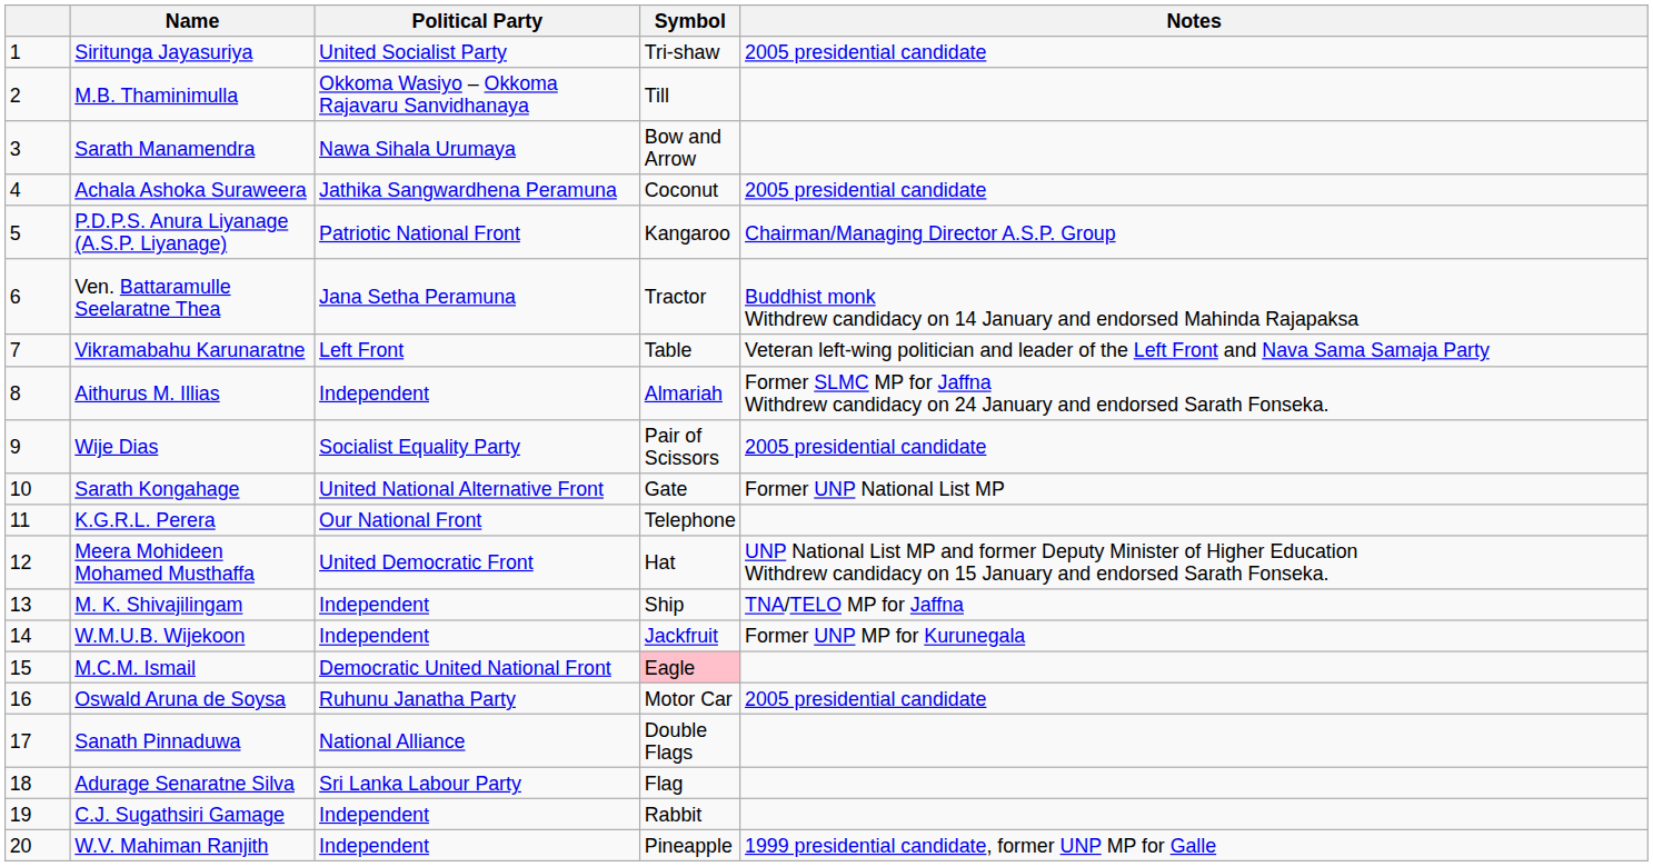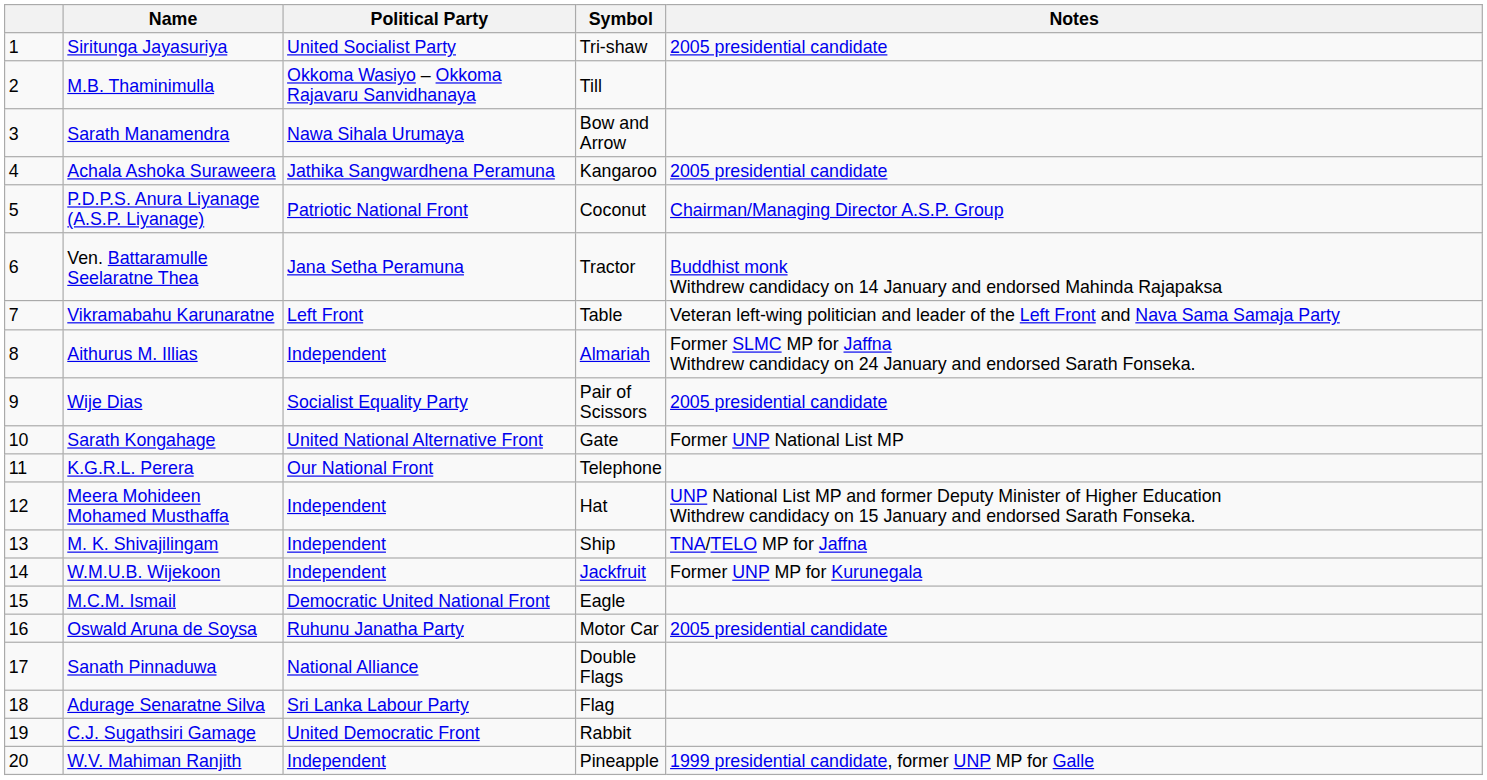 <table class="wikitable" style="font-size:95%;width:100%;">
 <tr>
 <th style="width:4%;"></th>
 <th style="width:15%;">Name</th>
 <th style="width:20%;">Political Party</th>
 <th style="width:5%;">Symbol</th>
 <th style="width:56%;">Notes</th>
 </tr>
 <tr>
 <td>1</td>
 <td><a href='#'>Siritunga Jayasuriya</a></td>
 <td><a href='#'>United Socialist Party</a></td>
 <td>Tri-shaw</td>
 <td><a href='#'>2005 presidential candidate</a></td>
 </tr>
 <tr>
 <td>2</td>
 <td><a href='#'>M.B. Thaminimulla</a></td>
 <td><a href='#'>Okkoma Wasiyo</a> – <a href='#'>Okkoma Rajavaru Sanvidhanaya</a></td>
 <td>Till</td>
 <td></td>
 </tr>
 <tr>
 <td>3</td>
 <td><a href='#'>Sarath Manamendra</a></td>
 <td><a href='#'>Nawa Sihala Urumaya</a></td>
 <td>Bow and Arrow</td>
 <td></td>
 </tr>
 <tr>
 <td>4</td>
 <td><a href='#'>Achala Ashoka Suraweera</a></td>
 <td><a href='#'>Jathika Sangwardhena Peramuna</a></td>
-<td>Coconut</td>
+<td>Kangaroo</td>
 <td><a href='#'>2005 presidential candidate</a></td>
 </tr>
 <tr>
 <td>5</td>
 <td><a href='#'>P.D.P.S. Anura Liyanage (A.S.P. Liyanage)</a></td>
 <td><a href='#'>Patriotic National Front</a></td>
-<td>Kangaroo</td>
+<td>Coconut</td>
 <td><a href='#'>Chairman/Managing Director A.S.P. Group</a></td>
 </tr>
 <tr>
 <td>6</td>
 <td>Ven. <a href='#'>Battaramulle Seelaratne Thea</a></td>
 <td><a href='#'>Jana Setha Peramuna</a></td>
 <td>Tractor</td>
 <td><br><a href='#'>Buddhist monk</a><br>Withdrew candidacy on 14 January and endorsed Mahinda Rajapaksa</td>
 </tr>
 <tr>
 <td>7</td>
 <td><a href='#'>Vikramabahu Karunaratne</a></td>
 <td><a href='#'>Left Front</a></td>
 <td>Table</td>
 <td>Veteran left-wing politician and leader of the <a href='#'>Left Front</a> and <a href='#'>Nava Sama Samaja Party</a></td>
 </tr>
 <tr>
 <td>8</td>
 <td><a href='#'>Aithurus M. Illias</a></td>
 <td><a href='#'>Independent</a></td>
 <td><a href='#'>Almariah</a></td>
 <td>Former <a href='#'>SLMC</a> MP for <a href='#'>Jaffna</a><br>Withdrew candidacy on 24 January and endorsed Sarath Fonseka.</td>
 </tr>
 <tr>
 <td>9</td>
 <td><a href='#'>Wije Dias</a></td>
 <td><a href='#'>Socialist Equality Party</a></td>
 <td>Pair of Scissors</td>
 <td><a href='#'>2005 presidential candidate</a></td>
 </tr>
 <tr>
 <td>10</td>
 <td><a href='#'>Sarath Kongahage</a></td>
 <td><a href='#'>United National Alternative Front</a></td>
 <td>Gate</td>
 <td>Former <a href='#'>UNP</a> National List MP</td>
 </tr>
 <tr>
 <td>11</td>
 <td><a href='#'>K.G.R.L. Perera</a></td>
 <td><a href='#'>Our National Front</a></td>
 <td>Telephone</td>
 <td></td>
 </tr>
 <tr>
 <td>12</td>
 <td><a href='#'>Meera Mohideen Mohamed Musthaffa</a></td>
-<td><a href='#'>United Democratic Front</a></td>
+<td><a href='#'>Independent</a></td>
 <td>Hat</td>
 <td><a href='#'>UNP</a> National List MP and former Deputy Minister of Higher Education<br>Withdrew candidacy on 15 January and endorsed Sarath Fonseka.</td>
 </tr>
 <tr>
 <td>13</td>
 <td><a href='#'>M. K. Shivajilingam</a></td>
 <td><a href='#'>Independent</a></td>
 <td>Ship</td>
 <td><a href='#'>TNA</a>/<a href='#'>TELO</a> MP for <a href='#'>Jaffna</a></td>
 </tr>
 <tr>
 <td>14</td>
 <td><a href='#'>W.M.U.B. Wijekoon</a></td>
 <td><a href='#'>Independent</a></td>
 <td><a href='#'>Jackfruit</a></td>
 <td>Former <a href='#'>UNP</a> MP for <a href='#'>Kurunegala</a></td>
 </tr>
 <tr>
 <td>15</td>
 <td><a href='#'>M.C.M. Ismail</a></td>
 <td><a href='#'>Democratic United National Front</a></td>
-<td style="background: pink;">Eagle</td>
+<td>Eagle</td>
 <td></td>
 </tr>
 <tr>
 <td>16</td>
 <td><a href='#'>Oswald Aruna de Soysa</a></td>
 <td><a href='#'>Ruhunu Janatha Party</a></td>
 <td>Motor Car</td>
 <td><a href='#'>2005 presidential candidate</a></td>
 </tr>
 <tr>
 <td>17</td>
 <td><a href='#'>Sanath Pinnaduwa</a></td>
 <td><a href='#'>National Alliance</a></td>
 <td>Double Flags</td>
 <td></td>
 </tr>
 <tr>
 <td>18</td>
 <td><a href='#'>Adurage Senaratne Silva</a></td>
 <td><a href='#'>Sri Lanka Labour Party</a></td>
 <td>Flag</td>
 <td></td>
 </tr>
 <tr>
 <td>19</td>
 <td><a href='#'>C.J. Sugathsiri Gamage</a></td>
-<td><a href='#'>Independent</a></td>
+<td><a href='#'>United Democratic Front</a></td>
 <td>Rabbit</td>
 <td></td>
 </tr>
 <tr>
 <td>20</td>
 <td><a href='#'>W.V. Mahiman Ranjith</a></td>
 <td><a href='#'>Independent</a></td>
 <td>Pineapple</td>
 <td><a href='#'>1999 presidential candidate</a>, former <a href='#'>UNP</a> MP for <a href='#'>Galle</a></td>
 </tr>
 </table>
